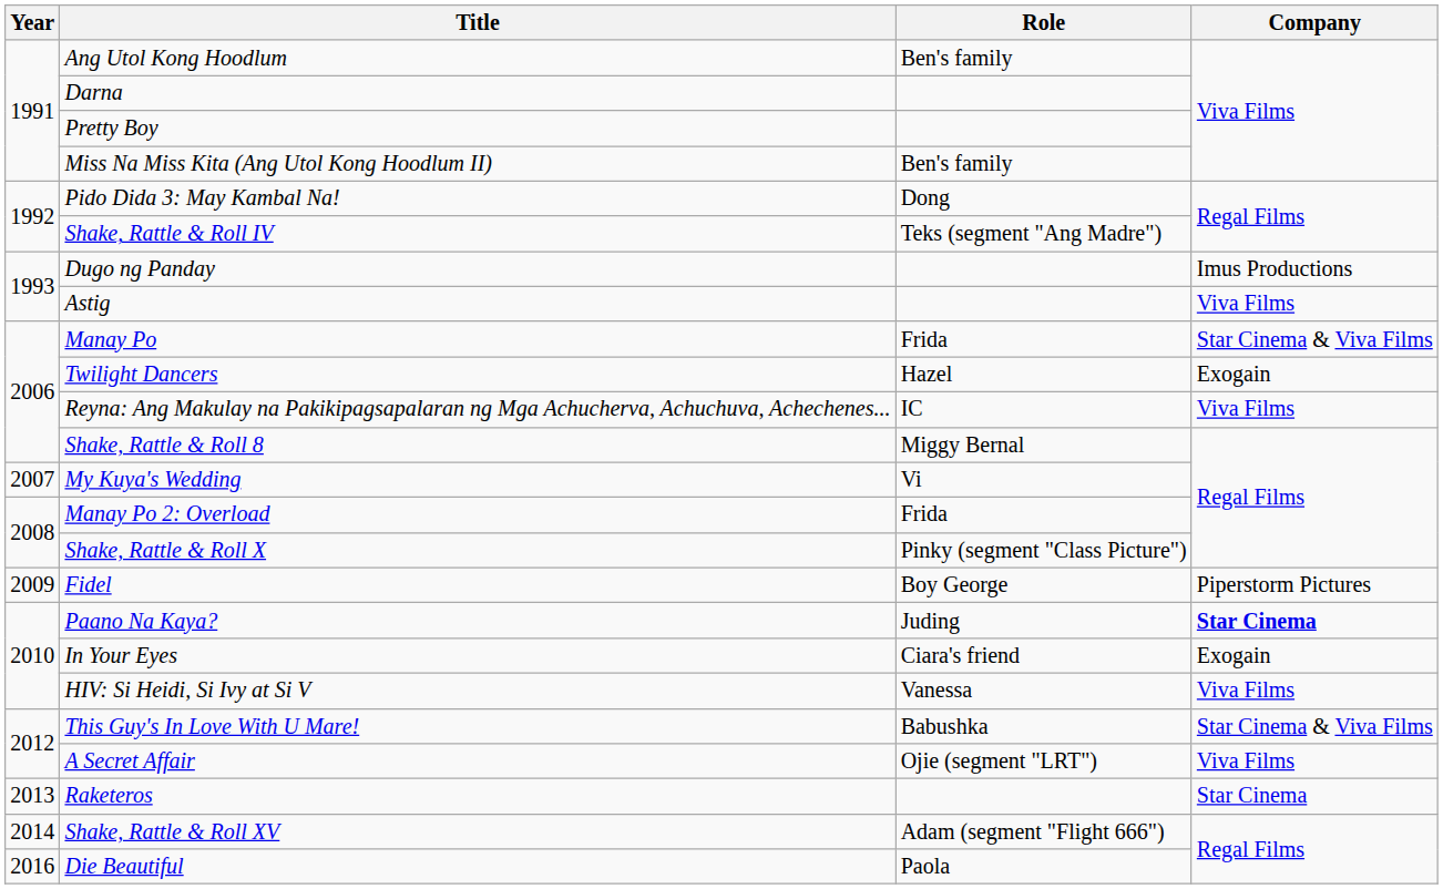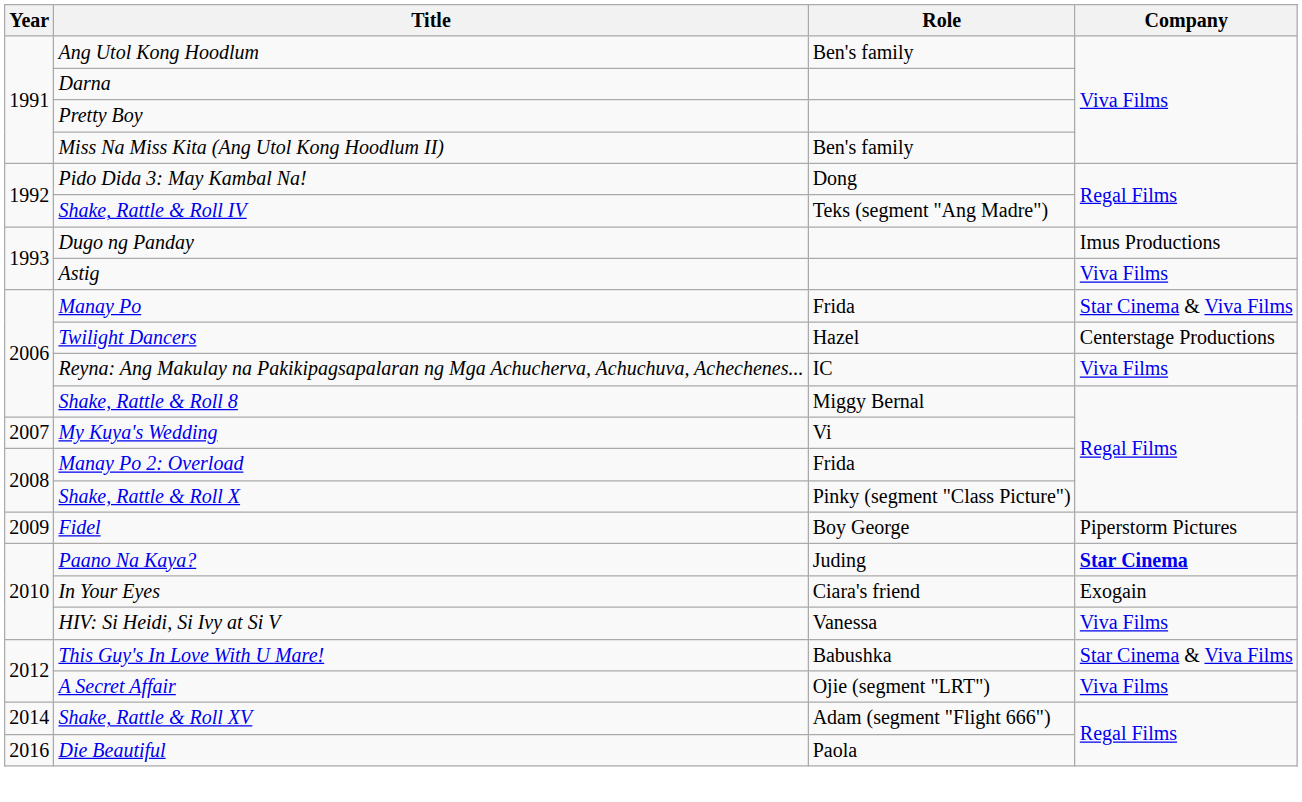 <table class="wikitable">
 <tr>
 <th>Year</th>
 <th>Title</th>
 <th>Role</th>
 <th>Company</th>
 </tr>
 <tr>
 <td rowspan="4">1991</td>
 <td><em>Ang Utol Kong Hoodlum</em></td>
 <td>Ben's family</td>
 <td rowspan="4"><a href='#'>Viva Films</a></td>
 </tr>
 <tr>
 <td><em>Darna</em></td>
 <td></td>
 </tr>
 <tr>
 <td><em>Pretty Boy</em></td>
 <td></td>
 </tr>
 <tr>
 <td><em>Miss Na Miss Kita (Ang Utol Kong Hoodlum II)</em></td>
 <td>Ben's family</td>
 </tr>
 <tr>
 <td rowspan="2">1992</td>
 <td><em>Pido Dida 3: May Kambal Na!</em></td>
 <td>Dong</td>
 <td rowspan="2"><a href='#'>Regal Films</a></td>
 </tr>
 <tr>
 <td><em><a href='#'>Shake, Rattle & Roll IV</a></em></td>
 <td>Teks (segment "Ang Madre")</td>
 </tr>
 <tr>
 <td rowspan="2">1993</td>
 <td><em>Dugo ng Panday</em></td>
 <td></td>
 <td>Imus Productions</td>
 </tr>
 <tr>
 <td><em>Astig</em></td>
 <td></td>
 <td><a href='#'>Viva Films</a></td>
 </tr>
 <tr>
 <td rowspan="4">2006</td>
 <td><em><a href='#'>Manay Po</a></em></td>
 <td>Frida</td>
 <td><a href='#'>Star Cinema</a> & <a href='#'>Viva Films</a></td>
 </tr>
 <tr>
 <td><em><a href='#'>Twilight Dancers</a></em></td>
 <td>Hazel</td>
-<td>Exogain</td>
+<td>Centerstage Productions</td>
 </tr>
 <tr>
 <td><em>Reyna: Ang Makulay na Pakikipagsapalaran ng Mga Achucherva, Achuchuva, Achechenes...</em></td>
 <td>IC</td>
 <td><a href='#'>Viva Films</a></td>
 </tr>
 <tr>
 <td><em><a href='#'>Shake, Rattle & Roll 8</a></em></td>
 <td>Miggy Bernal</td>
 <td rowspan="4"><a href='#'>Regal Films</a></td>
 </tr>
 <tr>
 <td>2007</td>
 <td><em><a href='#'>My Kuya's Wedding</a></em></td>
 <td>Vi</td>
 </tr>
 <tr>
 <td rowspan="2">2008</td>
 <td><em><a href='#'>Manay Po 2: Overload</a></em></td>
 <td>Frida</td>
 </tr>
 <tr>
 <td><em><a href='#'>Shake, Rattle & Roll X</a></em></td>
 <td>Pinky (segment "Class Picture")</td>
 </tr>
 <tr>
 <td>2009</td>
 <td><em><a href='#'>Fidel</a></em></td>
 <td>Boy George</td>
 <td>Piperstorm Pictures</td>
 </tr>
 <tr>
 <td rowspan="3">2010</td>
 <td><em><a href='#'>Paano Na Kaya?</a></em></td>
 <td>Juding</td>
 <td><strong><a href='#'>Star Cinema</a></strong></td>
 </tr>
 <tr>
 <td><em>In Your Eyes</em></td>
 <td>Ciara's friend</td>
 <td>Exogain</td>
 </tr>
 <tr>
 <td><em>HIV: Si Heidi, Si Ivy at Si V</em></td>
 <td>Vanessa</td>
 <td><a href='#'>Viva Films</a></td>
 </tr>
 <tr>
 <td rowspan="2">2012</td>
 <td><em><a href='#'>This Guy's In Love With U Mare!</a></em></td>
 <td>Babushka</td>
 <td><a href='#'>Star Cinema</a> & <a href='#'>Viva Films</a></td>
 </tr>
 <tr>
 <td><em><a href='#'>A Secret Affair</a></em></td>
 <td>Ojie (segment "LRT")</td>
 <td><a href='#'>Viva Films</a></td>
 </tr>
 <tr>
-<td>2013</td>
-<td><em><a href='#'>Raketeros</a></em></td>
-<td></td>
-<td><a href='#'>Star Cinema</a></td>
-</tr>
-<tr>
 <td>2014</td>
 <td><em><a href='#'>Shake, Rattle & Roll XV</a></em></td>
 <td>Adam (segment "Flight 666")</td>
 <td rowspan="2"><a href='#'>Regal Films</a></td>
 </tr>
 <tr>
 <td>2016</td>
 <td><em><a href='#'>Die Beautiful</a></em></td>
 <td>Paola</td>
 </tr>
 </table>
